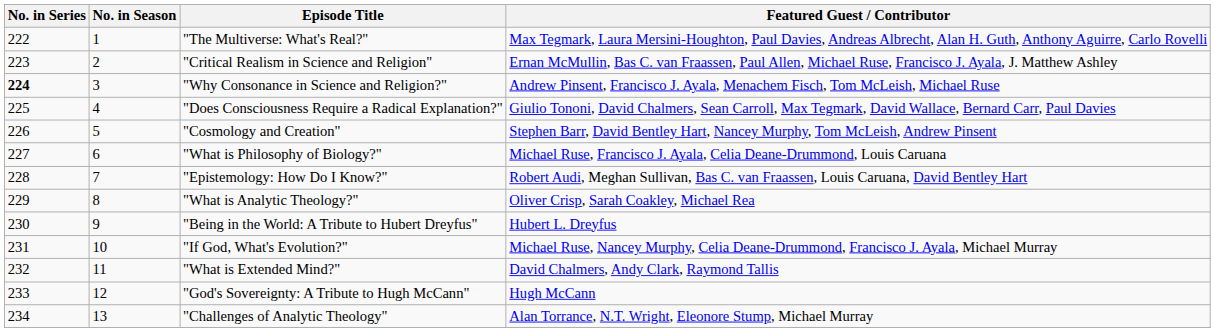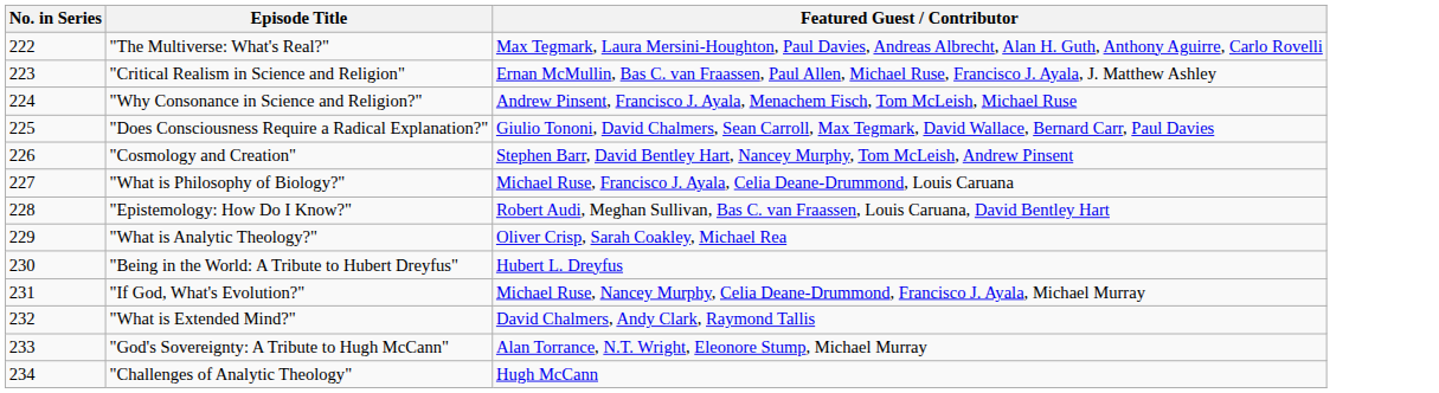 <table class="wikitable">
 <tr>
 <th>No. in Series</th>
-<th>No. in Season</th>
 <th>Episode Title</th>
 <th>Featured Guest / Contributor</th>
 </tr>
 <tr>
 <td>222</td>
-<td>1</td>
 <td>"The Multiverse: What's Real?"</td>
 <td><a href='#'>Max Tegmark</a>, <a href='#'>Laura Mersini-Houghton</a>, <a href='#'>Paul Davies</a>, <a href='#'>Andreas Albrecht</a>, <a href='#'>Alan H. Guth</a>, <a href='#'>Anthony Aguirre</a>, <a href='#'>Carlo Rovelli</a></td>
 </tr>
 <tr>
 <td>223</td>
-<td>2</td>
 <td>"Critical Realism in Science and Religion"</td>
 <td><a href='#'>Ernan McMullin</a>, <a href='#'>Bas C. van Fraassen</a>, <a href='#'>Paul Allen</a>, <a href='#'>Michael Ruse</a>, <a href='#'>Francisco J. Ayala</a>, J. Matthew Ashley</td>
 </tr>
 <tr>
-<td><strong>224</strong></td>
-<td>3</td>
+<td>224</td>
 <td>"Why Consonance in Science and Religion?"</td>
 <td><a href='#'>Andrew Pinsent</a>, <a href='#'>Francisco J. Ayala</a>, <a href='#'>Menachem Fisch</a>, <a href='#'>Tom McLeish</a>, <a href='#'>Michael Ruse</a></td>
 </tr>
 <tr>
 <td>225</td>
-<td>4</td>
 <td>"Does Consciousness Require a Radical Explanation?"</td>
 <td><a href='#'>Giulio Tononi</a>, <a href='#'>David Chalmers</a>, <a href='#'>Sean Carroll</a>, <a href='#'>Max Tegmark</a>, <a href='#'>David Wallace</a>, <a href='#'>Bernard Carr</a>, <a href='#'>Paul Davies</a></td>
 </tr>
 <tr>
 <td>226</td>
-<td>5</td>
 <td>"Cosmology and Creation"</td>
 <td><a href='#'>Stephen Barr</a>, <a href='#'>David Bentley Hart</a>, <a href='#'>Nancey Murphy</a>, <a href='#'>Tom McLeish</a>, <a href='#'>Andrew Pinsent</a></td>
 </tr>
 <tr>
 <td>227</td>
-<td>6</td>
 <td>"What is Philosophy of Biology?"</td>
 <td><a href='#'>Michael Ruse</a>, <a href='#'>Francisco J. Ayala</a>, <a href='#'>Celia Deane-Drummond</a>, Louis Caruana</td>
 </tr>
 <tr>
 <td>228</td>
-<td>7</td>
 <td>"Epistemology: How Do I Know?"</td>
 <td><a href='#'>Robert Audi</a>, Meghan Sullivan, <a href='#'>Bas C. van Fraassen</a>, Louis Caruana, <a href='#'>David Bentley Hart</a></td>
 </tr>
 <tr>
 <td>229</td>
-<td>8</td>
 <td>"What is Analytic Theology?"</td>
 <td><a href='#'>Oliver Crisp</a>, <a href='#'>Sarah Coakley</a>, <a href='#'>Michael Rea</a></td>
 </tr>
 <tr>
 <td>230</td>
-<td>9</td>
 <td>"Being in the World: A Tribute to Hubert Dreyfus"</td>
 <td><a href='#'>Hubert L. Dreyfus</a></td>
 </tr>
 <tr>
 <td>231</td>
-<td>10</td>
 <td>"If God, What's Evolution?"</td>
 <td><a href='#'>Michael Ruse</a>, <a href='#'>Nancey Murphy</a>, <a href='#'>Celia Deane-Drummond</a>, <a href='#'>Francisco J. Ayala</a>, Michael Murray</td>
 </tr>
 <tr>
 <td>232</td>
-<td>11</td>
 <td>"What is Extended Mind?"</td>
 <td><a href='#'>David Chalmers</a>, <a href='#'>Andy Clark</a>, <a href='#'>Raymond Tallis</a></td>
 </tr>
 <tr>
 <td>233</td>
-<td>12</td>
 <td>"God's Sovereignty: A Tribute to Hugh McCann"</td>
-<td><a href='#'>Hugh McCann</a></td>
+<td><a href='#'>Alan Torrance</a>, <a href='#'>N.T. Wright</a>, <a href='#'>Eleonore Stump</a>, Michael Murray</td>
 </tr>
 <tr>
 <td>234</td>
-<td>13</td>
 <td>"Challenges of Analytic Theology"</td>
-<td><a href='#'>Alan Torrance</a>, <a href='#'>N.T. Wright</a>, <a href='#'>Eleonore Stump</a>, Michael Murray</td>
+<td><a href='#'>Hugh McCann</a></td>
 </tr>
 </table>
